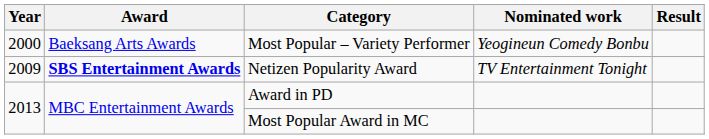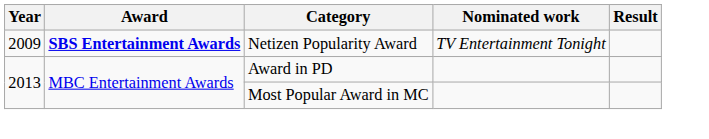 <table class="wikitable">
 <tr>
 <th>Year</th>
 <th>Award</th>
 <th>Category</th>
 <th>Nominated work</th>
 <th>Result</th>
-</tr>
-<tr>
-<td>2000</td>
-<td><a href='#'>Baeksang Arts Awards</a></td>
-<td>Most Popular – Variety Performer</td>
-<td><em>Yeogineun Comedy Bonbu</em></td>
-<td></td>
 </tr>
 <tr>
 <td>2009</td>
 <td><strong><a href='#'>SBS Entertainment Awards</a></strong></td>
 <td>Netizen Popularity Award</td>
 <td><em>TV Entertainment Tonight</em></td>
 <td></td>
 </tr>
 <tr>
 <td rowspan=2>2013</td>
 <td rowspan=2><a href='#'>MBC Entertainment Awards</a></td>
 <td>Award in PD</td>
 <td></td>
 <td></td>
 </tr>
 <tr>
 <td>Most Popular Award in MC</td>
 <td></td>
 <td></td>
 </tr>
 </table>
